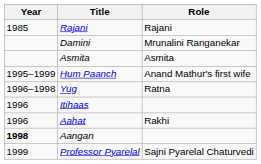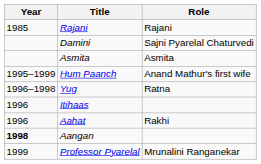 <table class="wikitable sortable">
 <tr>
 <th>Year</th>
 <th>Title</th>
 <th>Role</th>
 </tr>
 <tr>
 <td>1985</td>
 <td><em><a href='#'>Rajani</a></em></td>
 <td>Rajani</td>
 </tr>
 <tr>
 <td></td>
 <td><em>Damini</em></td>
-<td>Mrunalini Ranganekar</td>
+<td>Sajni Pyarelal Chaturvedi</td>
 </tr>
 <tr>
 <td></td>
 <td><em>Asmita</em></td>
 <td>Asmita</td>
 </tr>
 <tr>
 <td>1995–1999</td>
 <td><em><a href='#'>Hum Paanch</a></em></td>
 <td>Anand Mathur's first wife</td>
 </tr>
 <tr>
 <td>1996–1998</td>
 <td><em><a href='#'>Yug</a></em></td>
 <td>Ratna</td>
 </tr>
 <tr>
 <td>1996</td>
 <td><em><a href='#'>Itihaas</a></em></td>
 <td></td>
 </tr>
 <tr>
 <td>1996</td>
 <td><em><a href='#'>Aahat</a></em></td>
 <td>Rakhi</td>
 </tr>
 <tr>
 <td><strong>1998</strong></td>
 <td><em>Aangan</em></td>
 <td></td>
 </tr>
 <tr>
 <td>1999</td>
 <td><em><a href='#'>Professor Pyarelal</a></em></td>
-<td>Sajni Pyarelal Chaturvedi</td>
+<td>Mrunalini Ranganekar</td>
 </tr>
 </table>
